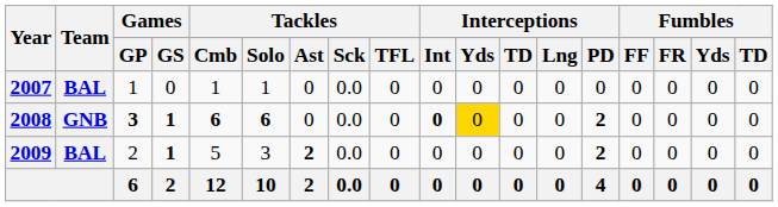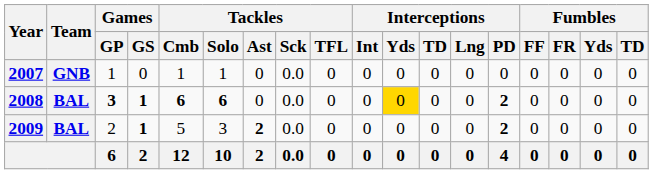 <table class="wikitable" style="text-align:center">
 <tr>
 <th rowspan="2">Year</th>
 <th rowspan="2">Team</th>
 <th colspan="2">Games</th>
 <th colspan="5">Tackles</th>
 <th colspan="5">Interceptions</th>
 <th colspan="4">Fumbles</th>
 </tr>
 <tr>
 <th>GP</th>
 <th>GS</th>
 <th>Cmb</th>
 <th>Solo</th>
 <th>Ast</th>
 <th>Sck</th>
 <th>TFL</th>
 <th>Int</th>
 <th>Yds</th>
 <th>TD</th>
 <th>Lng</th>
 <th>PD</th>
 <th>FF</th>
 <th>FR</th>
 <th>Yds</th>
 <th>TD</th>
 </tr>
 <tr>
 <th><a href='#'>2007</a></th>
-<th><a href='#'>BAL</a></th>
+<th><a href='#'>GNB</a></th>
 <td>1</td>
 <td>0</td>
 <td>1</td>
 <td>1</td>
 <td>0</td>
 <td>0.0</td>
 <td>0</td>
 <td>0</td>
 <td>0</td>
 <td>0</td>
 <td>0</td>
 <td>0</td>
 <td>0</td>
 <td>0</td>
 <td>0</td>
 <td>0</td>
 </tr>
 <tr>
 <th><a href='#'>2008</a></th>
-<th><a href='#'>GNB</a></th>
+<th><a href='#'>BAL</a></th>
 <td><strong>3</strong></td>
 <td><strong>1</strong></td>
 <td><strong>6</strong></td>
 <td><strong>6</strong></td>
 <td>0</td>
 <td>0.0</td>
 <td>0</td>
-<td><strong>0</strong></td>
+<td>0</td>
 <td style="background: gold;">0</td>
 <td>0</td>
 <td>0</td>
 <td><strong>2</strong></td>
 <td>0</td>
 <td>0</td>
 <td>0</td>
 <td>0</td>
 </tr>
 <tr>
 <th><a href='#'>2009</a></th>
 <th><a href='#'>BAL</a></th>
 <td>2</td>
 <td><strong>1</strong></td>
 <td>5</td>
 <td>3</td>
 <td><strong>2</strong></td>
 <td>0.0</td>
 <td>0</td>
 <td>0</td>
 <td>0</td>
 <td>0</td>
 <td>0</td>
 <td><strong>2</strong></td>
 <td>0</td>
 <td>0</td>
 <td>0</td>
 <td>0</td>
 </tr>
 <tr>
 <th colspan="2"></th>
 <th>6</th>
 <th>2</th>
 <th>12</th>
 <th>10</th>
 <th>2</th>
 <th>0.0</th>
 <th>0</th>
 <th>0</th>
 <th>0</th>
 <th>0</th>
 <th>0</th>
 <th>4</th>
 <th>0</th>
 <th>0</th>
 <th>0</th>
 <th>0</th>
 </tr>
 </table>
